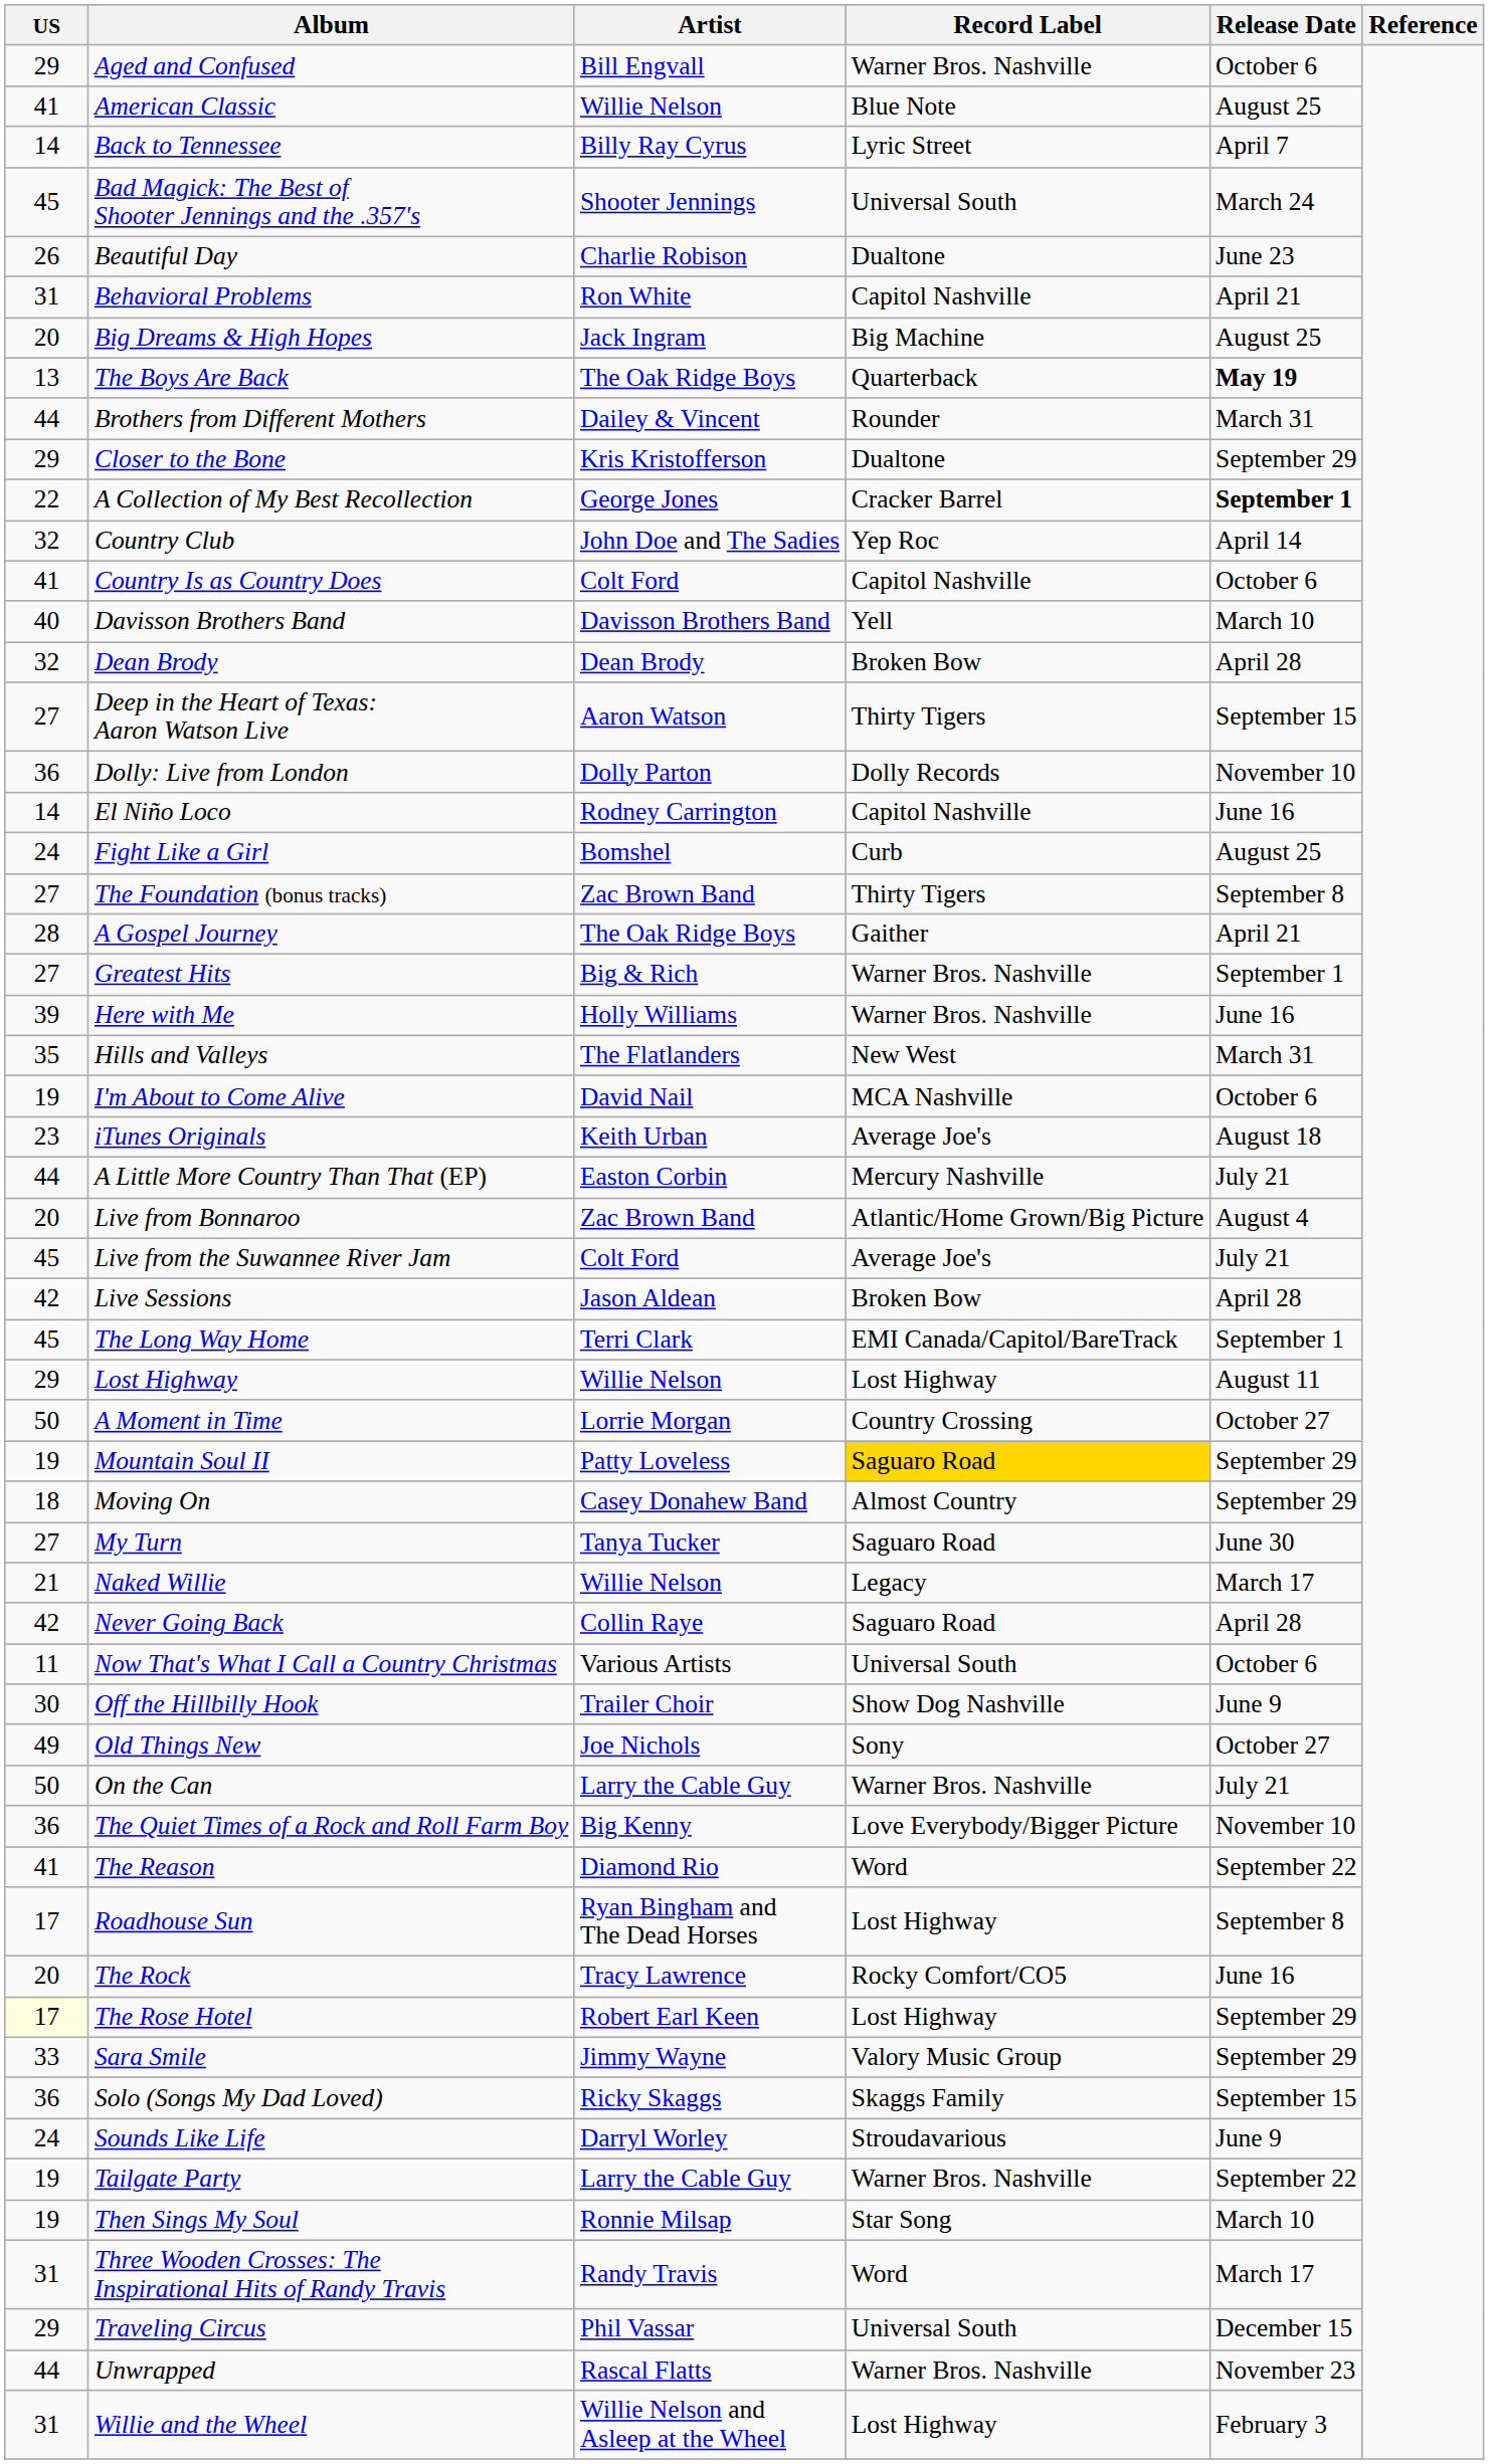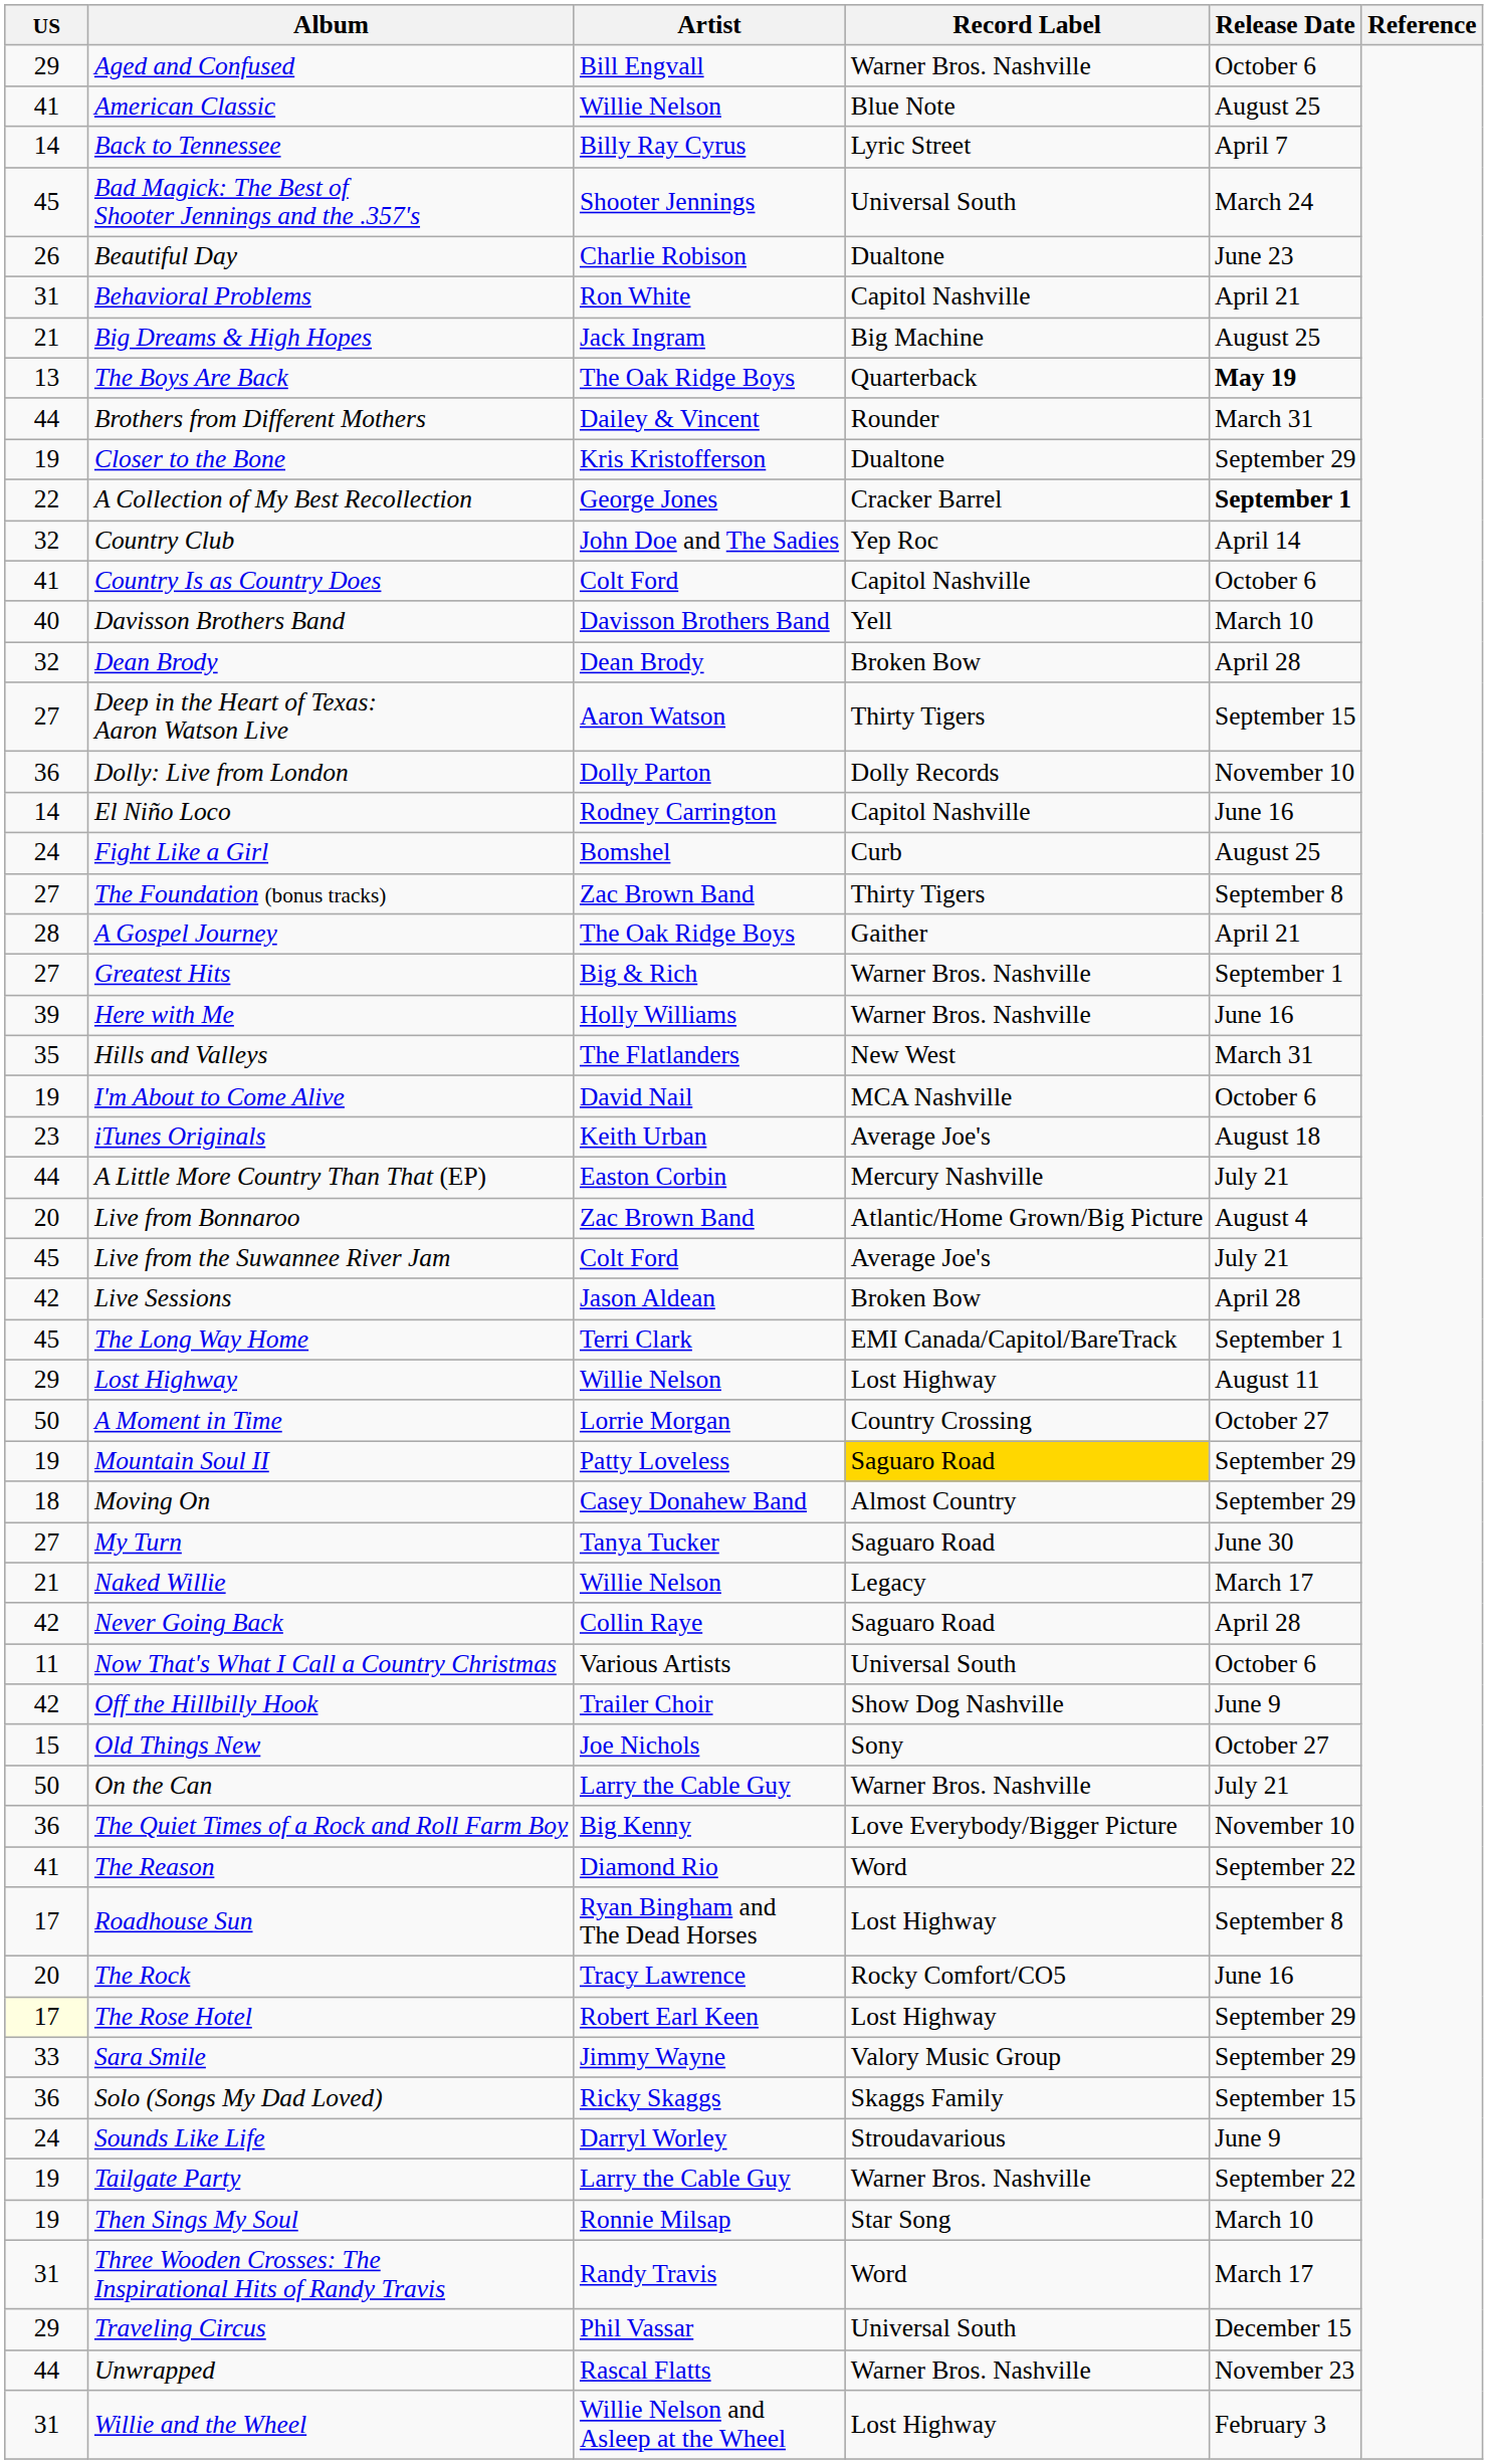 <table class="wikitable sortable">
 <tr>
 <th width=45><small>US</small></th>
 <th>Album</th>
 <th>Artist</th>
 <th>Record Label</th>
 <th>Release Date</th>
 <th>Reference</th>
 </tr>
 <tr>
 <td align=center>29</td>
 <td><em><a href='#'>Aged and Confused</a></em></td>
 <td><a href='#'>Bill Engvall</a></td>
 <td>Warner Bros. Nashville</td>
 <td>October 6</td>
 </tr>
 <tr>
 <td align=center>41</td>
 <td><em><a href='#'>American Classic</a></em></td>
 <td><a href='#'>Willie Nelson</a></td>
 <td>Blue Note</td>
 <td>August 25</td>
 </tr>
 <tr>
 <td align=center>14</td>
 <td><em><a href='#'>Back to Tennessee</a></em></td>
 <td><a href='#'>Billy Ray Cyrus</a></td>
 <td>Lyric Street</td>
 <td>April 7</td>
 </tr>
 <tr>
 <td align=center>45</td>
 <td><em><a href='#'>Bad Magick: The Best of<br> Shooter Jennings and the .357's</a></em></td>
 <td><a href='#'>Shooter Jennings</a></td>
 <td>Universal South</td>
 <td>March 24</td>
 </tr>
 <tr>
 <td align=center>26</td>
 <td><em>Beautiful Day</em></td>
 <td><a href='#'>Charlie Robison</a></td>
 <td>Dualtone</td>
 <td>June 23</td>
 </tr>
 <tr>
 <td align=center>31</td>
 <td><em><a href='#'>Behavioral Problems</a></em></td>
 <td><a href='#'>Ron White</a></td>
 <td>Capitol Nashville</td>
 <td>April 21</td>
 </tr>
 <tr>
-<td align=center>20</td>
+<td align=center>21</td>
 <td><em><a href='#'>Big Dreams & High Hopes</a></em></td>
 <td><a href='#'>Jack Ingram</a></td>
 <td>Big Machine</td>
 <td>August 25</td>
 </tr>
 <tr>
 <td align=center>13</td>
 <td><em><a href='#'>The Boys Are Back</a></em></td>
 <td><a href='#'>The Oak Ridge Boys</a></td>
 <td>Quarterback</td>
 <td><strong>May 19</strong></td>
 </tr>
 <tr>
 <td align=center>44</td>
 <td><em>Brothers from Different Mothers</em></td>
 <td><a href='#'>Dailey & Vincent</a></td>
 <td>Rounder</td>
 <td>March 31</td>
 </tr>
 <tr>
-<td align=center>29</td>
+<td align=center>19</td>
 <td><em><a href='#'>Closer to the Bone</a></em></td>
 <td><a href='#'>Kris Kristofferson</a></td>
 <td>Dualtone</td>
 <td>September 29</td>
 </tr>
 <tr>
 <td align=center>22</td>
 <td><em>A Collection of My Best Recollection</em></td>
 <td><a href='#'>George Jones</a></td>
 <td>Cracker Barrel</td>
 <td><strong>September 1</strong></td>
 </tr>
 <tr>
 <td align=center>32</td>
 <td><em>Country Club</em></td>
 <td><a href='#'>John Doe</a> and <a href='#'>The Sadies</a></td>
 <td>Yep Roc</td>
 <td>April 14</td>
 </tr>
 <tr>
 <td align=center>41</td>
 <td><em><a href='#'>Country Is as Country Does</a></em></td>
 <td><a href='#'>Colt Ford</a></td>
 <td>Capitol Nashville</td>
 <td>October 6</td>
 </tr>
 <tr>
 <td align=center>40</td>
 <td><em>Davisson Brothers Band</em></td>
 <td><a href='#'>Davisson Brothers Band</a></td>
 <td>Yell</td>
 <td>March 10</td>
 </tr>
 <tr>
 <td align=center>32</td>
 <td><em><a href='#'>Dean Brody</a></em></td>
 <td><a href='#'>Dean Brody</a></td>
 <td>Broken Bow</td>
 <td>April 28</td>
 </tr>
 <tr>
 <td align=center>27</td>
 <td><em>Deep in the Heart of Texas:<br>Aaron Watson Live</em></td>
 <td><a href='#'>Aaron Watson</a></td>
 <td>Thirty Tigers</td>
 <td>September 15</td>
 </tr>
 <tr>
 <td align=center>36</td>
 <td><em>Dolly: Live from London</em></td>
 <td><a href='#'>Dolly Parton</a></td>
 <td>Dolly Records</td>
 <td>November 10</td>
 </tr>
 <tr>
 <td align=center>14</td>
 <td><em>El Niño Loco</em></td>
 <td><a href='#'>Rodney Carrington</a></td>
 <td>Capitol Nashville</td>
 <td>June 16</td>
 </tr>
 <tr>
 <td align=center>24</td>
 <td><em><a href='#'>Fight Like a Girl</a></em></td>
 <td><a href='#'>Bomshel</a></td>
 <td>Curb</td>
 <td>August 25</td>
 </tr>
 <tr>
 <td align=center>27</td>
 <td><em><a href='#'>The Foundation</a></em> <small>(bonus tracks)</small></td>
 <td><a href='#'>Zac Brown Band</a></td>
 <td>Thirty Tigers</td>
 <td>September 8</td>
 </tr>
 <tr>
 <td align=center>28</td>
 <td><em><a href='#'>A Gospel Journey</a></em></td>
 <td><a href='#'>The Oak Ridge Boys</a></td>
 <td>Gaither</td>
 <td>April 21</td>
 </tr>
 <tr>
 <td align=center>27</td>
 <td><em><a href='#'>Greatest Hits</a></em></td>
 <td><a href='#'>Big & Rich</a></td>
 <td>Warner Bros. Nashville</td>
 <td>September 1</td>
 </tr>
 <tr>
 <td align=center>39</td>
 <td><em><a href='#'>Here with Me</a></em></td>
 <td><a href='#'>Holly Williams</a></td>
 <td>Warner Bros. Nashville</td>
 <td>June 16</td>
 </tr>
 <tr>
 <td align=center>35</td>
 <td><em>Hills and Valleys</em></td>
 <td><a href='#'>The Flatlanders</a></td>
 <td>New West</td>
 <td>March 31</td>
 </tr>
 <tr>
 <td align=center>19</td>
 <td><em><a href='#'>I'm About to Come Alive</a></em></td>
 <td><a href='#'>David Nail</a></td>
 <td>MCA Nashville</td>
 <td>October 6</td>
 </tr>
 <tr>
 <td align=center>23</td>
 <td><em><a href='#'>iTunes Originals</a></em></td>
 <td><a href='#'>Keith Urban</a></td>
 <td>Average Joe's</td>
 <td>August 18</td>
 </tr>
 <tr>
 <td align=center>44</td>
 <td><em>A Little More Country Than That</em> (EP)</td>
 <td><a href='#'>Easton Corbin</a></td>
 <td>Mercury Nashville</td>
 <td>July 21</td>
 </tr>
 <tr>
 <td align=center>20</td>
 <td><em>Live from Bonnaroo</em></td>
 <td><a href='#'>Zac Brown Band</a></td>
 <td>Atlantic/Home Grown/Big Picture</td>
 <td>August 4</td>
 </tr>
 <tr>
 <td align=center>45</td>
 <td><em>Live from the Suwannee River Jam</em></td>
 <td><a href='#'>Colt Ford</a></td>
 <td>Average Joe's</td>
 <td>July 21</td>
 </tr>
 <tr>
 <td align=center>42</td>
 <td><em>Live Sessions</em></td>
 <td><a href='#'>Jason Aldean</a></td>
 <td>Broken Bow</td>
 <td>April 28</td>
 </tr>
 <tr>
 <td align=center>45</td>
 <td><em><a href='#'>The Long Way Home</a></em></td>
 <td><a href='#'>Terri Clark</a></td>
 <td>EMI Canada/Capitol/BareTrack</td>
 <td>September 1</td>
 </tr>
 <tr>
 <td align=center>29</td>
 <td><em><a href='#'>Lost Highway</a></em></td>
 <td><a href='#'>Willie Nelson</a></td>
 <td>Lost Highway</td>
 <td>August 11</td>
 </tr>
 <tr>
 <td style="text-align:center;">50</td>
 <td><em><a href='#'>A Moment in Time</a></em></td>
 <td><a href='#'>Lorrie Morgan</a></td>
 <td>Country Crossing</td>
 <td>October 27</td>
 </tr>
 <tr>
 <td align=center>19</td>
 <td><em><a href='#'>Mountain Soul II</a></em></td>
 <td><a href='#'>Patty Loveless</a></td>
 <td style="background: gold;">Saguaro Road</td>
 <td>September 29</td>
 </tr>
 <tr>
 <td align=center>18</td>
 <td><em>Moving On</em></td>
 <td><a href='#'>Casey Donahew Band</a></td>
 <td>Almost Country</td>
 <td>September 29</td>
 </tr>
 <tr>
 <td align=center>27</td>
 <td><em><a href='#'>My Turn</a></em></td>
 <td><a href='#'>Tanya Tucker</a></td>
 <td>Saguaro Road</td>
 <td>June 30</td>
 </tr>
 <tr>
 <td align=center>21</td>
 <td><em><a href='#'>Naked Willie</a></em></td>
 <td><a href='#'>Willie Nelson</a></td>
 <td>Legacy</td>
 <td>March 17</td>
 </tr>
 <tr>
 <td align=center>42</td>
 <td><em><a href='#'>Never Going Back</a></em></td>
 <td><a href='#'>Collin Raye</a></td>
 <td>Saguaro Road</td>
 <td>April 28</td>
 </tr>
 <tr>
 <td align=center>11</td>
 <td><em><a href='#'>Now That's What I Call a Country Christmas</a></em></td>
 <td>Various Artists</td>
 <td>Universal South</td>
 <td>October 6</td>
 </tr>
 <tr>
-<td align=center>30</td>
+<td align=center>42</td>
 <td><em><a href='#'>Off the Hillbilly Hook</a></em></td>
 <td><a href='#'>Trailer Choir</a></td>
 <td>Show Dog Nashville</td>
 <td>June 9</td>
 </tr>
 <tr>
-<td align=center>49</td>
+<td align=center>15</td>
 <td><em><a href='#'>Old Things New</a></em></td>
 <td><a href='#'>Joe Nichols</a></td>
 <td>Sony</td>
 <td>October 27</td>
 </tr>
 <tr>
 <td align=center>50</td>
 <td><em>On the Can</em></td>
 <td><a href='#'>Larry the Cable Guy</a></td>
 <td>Warner Bros. Nashville</td>
 <td>July 21</td>
 </tr>
 <tr>
 <td align=center>36</td>
 <td><em><a href='#'>The Quiet Times of a Rock and Roll Farm Boy</a></em></td>
 <td><a href='#'>Big Kenny</a></td>
 <td>Love Everybody/Bigger Picture</td>
 <td>November 10</td>
 </tr>
 <tr>
 <td align=center>41</td>
 <td><em><a href='#'>The Reason</a></em></td>
 <td><a href='#'>Diamond Rio</a></td>
 <td>Word</td>
 <td>September 22</td>
 </tr>
 <tr>
 <td align=center>17</td>
 <td><em><a href='#'>Roadhouse Sun</a></em></td>
 <td><a href='#'>Ryan Bingham</a> and<br>The Dead Horses</td>
 <td>Lost Highway</td>
 <td>September 8</td>
 </tr>
 <tr>
 <td align=center>20</td>
 <td><em><a href='#'>The Rock</a></em></td>
 <td><a href='#'>Tracy Lawrence</a></td>
 <td>Rocky Comfort/CO5</td>
 <td>June 16</td>
 </tr>
 <tr>
 <td align=center style="background: lightyellow;">17</td>
 <td><em><a href='#'>The Rose Hotel</a></em></td>
 <td><a href='#'>Robert Earl Keen</a></td>
 <td>Lost Highway</td>
 <td>September 29</td>
 </tr>
 <tr>
 <td align=center>33</td>
 <td><em><a href='#'>Sara Smile</a></em></td>
 <td><a href='#'>Jimmy Wayne</a></td>
 <td>Valory Music Group</td>
 <td>September 29</td>
 </tr>
 <tr>
 <td align=center>36</td>
 <td><em>Solo (Songs My Dad Loved)</em></td>
 <td><a href='#'>Ricky Skaggs</a></td>
 <td>Skaggs Family</td>
 <td>September 15</td>
 </tr>
 <tr>
 <td align=center>24</td>
 <td><em><a href='#'>Sounds Like Life</a></em></td>
 <td><a href='#'>Darryl Worley</a></td>
 <td>Stroudavarious</td>
 <td>June 9</td>
 </tr>
 <tr>
 <td align=center>19</td>
 <td><em><a href='#'>Tailgate Party</a></em></td>
 <td><a href='#'>Larry the Cable Guy</a></td>
 <td>Warner Bros. Nashville</td>
 <td>September 22</td>
 </tr>
 <tr>
 <td align=center>19</td>
 <td><em><a href='#'>Then Sings My Soul</a></em></td>
 <td><a href='#'>Ronnie Milsap</a></td>
 <td>Star Song</td>
 <td>March 10</td>
 </tr>
 <tr>
 <td align=center>31</td>
 <td><em><a href='#'>Three Wooden Crosses: The<br>Inspirational Hits of Randy Travis</a></em></td>
 <td><a href='#'>Randy Travis</a></td>
 <td>Word</td>
 <td>March 17</td>
 </tr>
 <tr>
 <td align=center>29</td>
 <td><em><a href='#'>Traveling Circus</a></em></td>
 <td><a href='#'>Phil Vassar</a></td>
 <td>Universal South</td>
 <td>December 15</td>
 </tr>
 <tr>
 <td align=center>44</td>
 <td><em>Unwrapped</em></td>
 <td><a href='#'>Rascal Flatts</a></td>
 <td>Warner Bros. Nashville</td>
 <td>November 23</td>
 </tr>
 <tr>
 <td align=center>31</td>
 <td><em><a href='#'>Willie and the Wheel</a></em></td>
 <td><a href='#'>Willie Nelson</a> and<br><a href='#'>Asleep at the Wheel</a></td>
 <td>Lost Highway</td>
 <td>February 3</td>
 </tr>
 </table>
